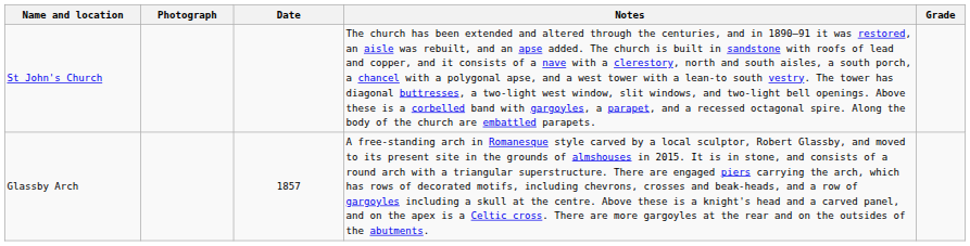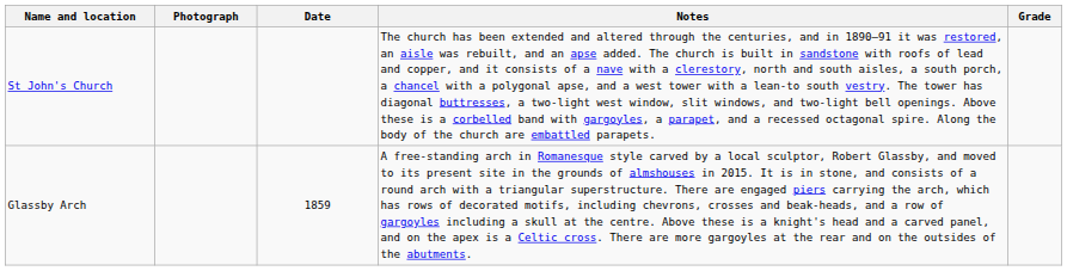 <table class="wikitable sortable plainrowheaders" style="width:100%; border:0; text-align:left; line-height:150%;">
 <tr>
 <th scope="col"  style="width:150px">Name and location</th>
 <th scope="col"  style="width:100px" class="unsortable">Photograph</th>
 <th scope="col"  style="width:120px">Date</th>
 <th scope="col"  style="width:650px" class="unsortable">Notes</th>
 <th scope="col"  style="width:50px">Grade</th>
 </tr>
 <tr>
 <td><a href='#'>St John's Church</a><br><small></small></td>
 <td></td>
 <td align="center"></td>
 <td>The church has been extended and altered through the centuries, and in 1890–91 it was <a href='#'>restored</a>, an <a href='#'>aisle</a> was rebuilt, and an <a href='#'>apse</a> added.  The church is built in <a href='#'>sandstone</a> with roofs of lead and copper, and it consists of a <a href='#'>nave</a> with a <a href='#'>clerestory</a>, north and south aisles, a south porch, a <a href='#'>chancel</a> with a polygonal apse, and a west tower with a lean-to south <a href='#'>vestry</a>.  The tower has diagonal <a href='#'>buttresses</a>, a two-light west window, slit windows, and two-light bell openings.  Above these is a <a href='#'>corbelled</a> band with <a href='#'>gargoyles</a>, a <a href='#'>parapet</a>, and a recessed octagonal spire.  Along the body of the church are <a href='#'>embattled</a> parapets.</td>
 <td align="center" ></td>
 </tr>
 <tr>
 <td>Glassby Arch<br><small></small></td>
 <td></td>
-<td align="center">1857</td>
+<td align="center">1859</td>
 <td>A free-standing arch in <a href='#'>Romanesque</a> style carved by a local sculptor, Robert Glassby, and moved to its present site in the grounds of <a href='#'>almshouses</a> in 2015.  It is in stone, and consists of a round arch with a triangular superstructure. There are engaged <a href='#'>piers</a> carrying the arch, which has rows of decorated motifs, including chevrons, crosses and beak-heads, and a row of <a href='#'>gargoyles</a> including a skull at the centre.  Above these is a knight's head and a carved panel, and on the apex is a <a href='#'>Celtic cross</a>.  There are more gargoyles at the rear and on the outsides of the <a href='#'>abutments</a>.</td>
 <td align="center" ></td>
 </tr>
 <tr>
 </tr>
 </table>
